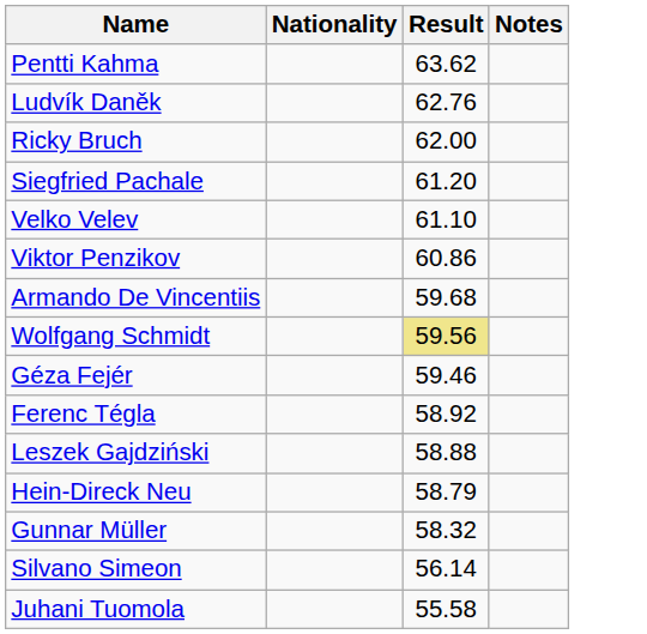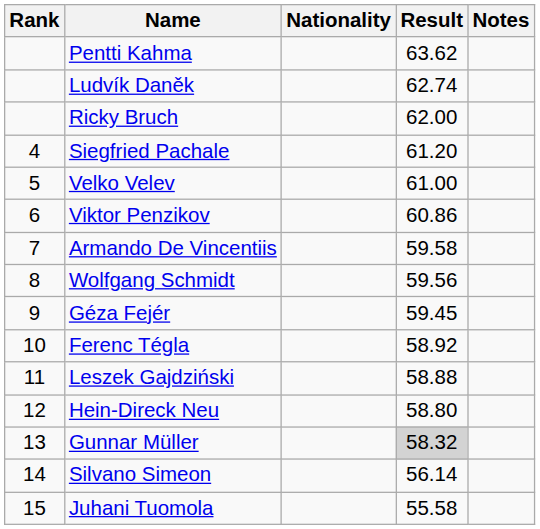 <table class="wikitable sortable" style="text-align:center">
 <tr>
+<th>Rank</th>
 <th>Name</th>
 <th>Nationality</th>
 <th>Result</th>
 <th>Notes</th>
 </tr>
 <tr>
+<td></td>
 <td align=left><a href='#'>Pentti Kahma</a></td>
 <td align=left></td>
 <td>63.62</td>
 <td></td>
 </tr>
 <tr>
+<td></td>
 <td align=left><a href='#'>Ludvík Daněk</a></td>
 <td align=left></td>
-<td>62.76</td>
+<td>62.74</td>
 <td></td>
 </tr>
 <tr>
+<td></td>
 <td align=left><a href='#'>Ricky Bruch</a></td>
 <td align=left></td>
 <td>62.00</td>
 <td></td>
 </tr>
 <tr>
+<td>4</td>
 <td align=left><a href='#'>Siegfried Pachale</a></td>
 <td align=left></td>
 <td>61.20</td>
 <td></td>
 </tr>
 <tr>
+<td>5</td>
 <td align=left><a href='#'>Velko Velev</a></td>
 <td align=left></td>
-<td>61.10</td>
+<td>61.00</td>
 <td></td>
 </tr>
 <tr>
+<td>6</td>
 <td align=left><a href='#'>Viktor Penzikov</a></td>
 <td align=left></td>
 <td>60.86</td>
 <td></td>
 </tr>
 <tr>
+<td>7</td>
 <td align=left><a href='#'>Armando De Vincentiis</a></td>
 <td align=left></td>
-<td>59.68</td>
+<td>59.58</td>
 <td></td>
 </tr>
 <tr>
+<td>8</td>
 <td align=left><a href='#'>Wolfgang Schmidt</a></td>
 <td align=left></td>
-<td style="background: khaki;">59.56</td>
+<td>59.56</td>
 <td></td>
 </tr>
 <tr>
+<td>9</td>
 <td align=left><a href='#'>Géza Fejér</a></td>
 <td align=left></td>
-<td>59.46</td>
+<td>59.45</td>
 <td></td>
 </tr>
 <tr>
+<td>10</td>
 <td align=left><a href='#'>Ferenc Tégla</a></td>
 <td align=left></td>
 <td>58.92</td>
 <td></td>
 </tr>
 <tr>
+<td>11</td>
 <td align=left><a href='#'>Leszek Gajdziński</a></td>
 <td align=left></td>
 <td>58.88</td>
 <td></td>
 </tr>
 <tr>
+<td>12</td>
 <td align=left><a href='#'>Hein-Direck Neu</a></td>
 <td align=left></td>
-<td>58.79</td>
+<td>58.80</td>
 <td></td>
 </tr>
 <tr>
+<td>13</td>
 <td align=left><a href='#'>Gunnar Müller</a></td>
 <td align=left></td>
-<td>58.32</td>
+<td style="background: lightgrey;">58.32</td>
 <td></td>
 </tr>
 <tr>
+<td>14</td>
 <td align=left><a href='#'>Silvano Simeon</a></td>
 <td align=left></td>
 <td>56.14</td>
 <td></td>
 </tr>
 <tr>
+<td>15</td>
 <td align=left><a href='#'>Juhani Tuomola</a></td>
 <td align=left></td>
 <td>55.58</td>
 <td></td>
 </tr>
 </table>
